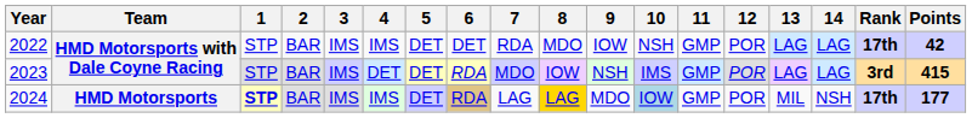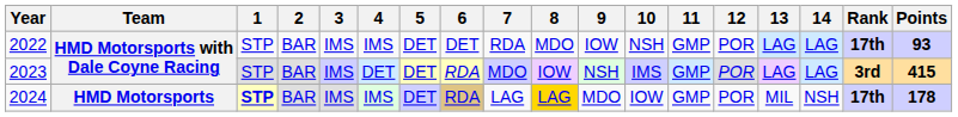 <table class="wikitable" style="text-align:center; font-size:85%">
 <tr>
 <th>Year</th>
 <th>Team</th>
 <th>1</th>
 <th>2</th>
 <th>3</th>
 <th>4</th>
 <th>5</th>
 <th>6</th>
 <th>7</th>
 <th>8</th>
 <th>9</th>
 <th>10</th>
 <th>11</th>
 <th>12</th>
 <th>13</th>
 <th>14</th>
 <th>Rank</th>
 <th>Points</th>
 </tr>
 <tr>
 <td><a href='#'>2022</a></td>
 <th rowspan=2 nowrap><a href='#'>HMD Motorsports</a> with<br><a href='#'>Dale Coyne Racing</a></th>
 <td style="background:#;"><a href='#'>STP</a></td>
 <td style="background:#;"><a href='#'>BAR</a></td>
 <td style="background:#;"><a href='#'>IMS</a></td>
 <td style="background:#;"><a href='#'>IMS</a></td>
 <td style="background:#;"><a href='#'>DET</a></td>
 <td style="background:#;"><a href='#'>DET</a></td>
 <td style="background:#;"><a href='#'>RDA</a></td>
 <td style="background:#;"><a href='#'>MDO</a></td>
 <td style="background:#;"><a href='#'>IOW</a></td>
 <td style="background:#;"><a href='#'>NSH</a></td>
 <td style="background:#;"><a href='#'>GMP</a></td>
 <td style="background:#;"><a href='#'>POR</a></td>
 <td style="background:#CFEAFF;"><a href='#'>LAG</a><br></td>
 <td style="background:#CFEAFF;"><a href='#'>LAG</a><br></td>
 <th style="background:#CFCFFF;">17th</th>
-<th style="background:#CFCFFF;">42</th>
+<th style="background:#CFCFFF;">93</th>
 </tr>
 <tr>
 <td><a href='#'>2023</a></td>
 <td style="background:#DFDFDF;"><a href='#'>STP</a><br></td>
 <td style="background:#dfdfdf;"><a href='#'>BAR</a><br></td>
 <td style="background:#cfcfff;"><a href='#'>IMS</a><br></td>
 <td style="background:#cfeaff;"><a href='#'>DET</a><br></td>
 <td style="background:#ffffbf;"><a href='#'>DET</a><br></td>
 <td style="background:#ffffbf;"><em><a href='#'>RDA</a></em><br></td>
 <td style="background:#cfcfff;"><a href='#'>MDO</a><br></td>
 <td style="background:#EFCFFF;"><a href='#'>IOW</a><br></td>
 <td style="background:#DFFFDF;"><a href='#'>NSH</a><br></td>
 <td style="background:#CFCFFF;"><a href='#'>IMS</a><br></td>
 <td style="background:#CFEAFF;"><a href='#'>GMP</a><br></td>
 <td style="background:#DFDFDF;"><em><a href='#'>POR</a></em><br></td>
 <td style="background:#EFCFFF;"><a href='#'>LAG</a><br></td>
 <td style="background:#CFEAFF;"><a href='#'>LAG</a><br></td>
 <th style="background:#FFDF9F;">3rd</th>
 <th style="background:#FFDF9F;">415</th>
 </tr>
 <tr>
 <td><a href='#'>2024</a></td>
 <th nowrap><a href='#'>HMD Motorsports</a></th>
 <td style="background:#ffffbf;"><strong><a href='#'>STP</a></strong><br></td>
 <td style="background:#dfdfdf;"><a href='#'>BAR</a><br></td>
 <td style="background:#dfdfdf;"><a href='#'>IMS</a><br></td>
 <td style="background:#dfffdf;"><a href='#'>IMS</a><br></td>
 <td style="background:#CFCFFF;"><a href='#'>DET</a><br></td>
 <td style="background:#DFC484;"><a href='#'>RDA</a><br></td>
 <td><a href='#'>LAG</a></td>
 <td style="background: gold;"><a href='#'>LAG</a></td>
 <td><a href='#'>MDO</a></td>
-<td style="background: lightblue;"><a href='#'>IOW</a></td>
+<td><a href='#'>IOW</a></td>
 <td><a href='#'>GMP</a></td>
 <td><a href='#'>POR</a></td>
 <td><a href='#'>MIL</a></td>
 <td><a href='#'>NSH</a></td>
 <th style="background:#cfcfff;">17th</th>
-<th style="background:#cfcfff;">177</th>
+<th style="background:#cfcfff;">178</th>
 </tr>
 </table>
